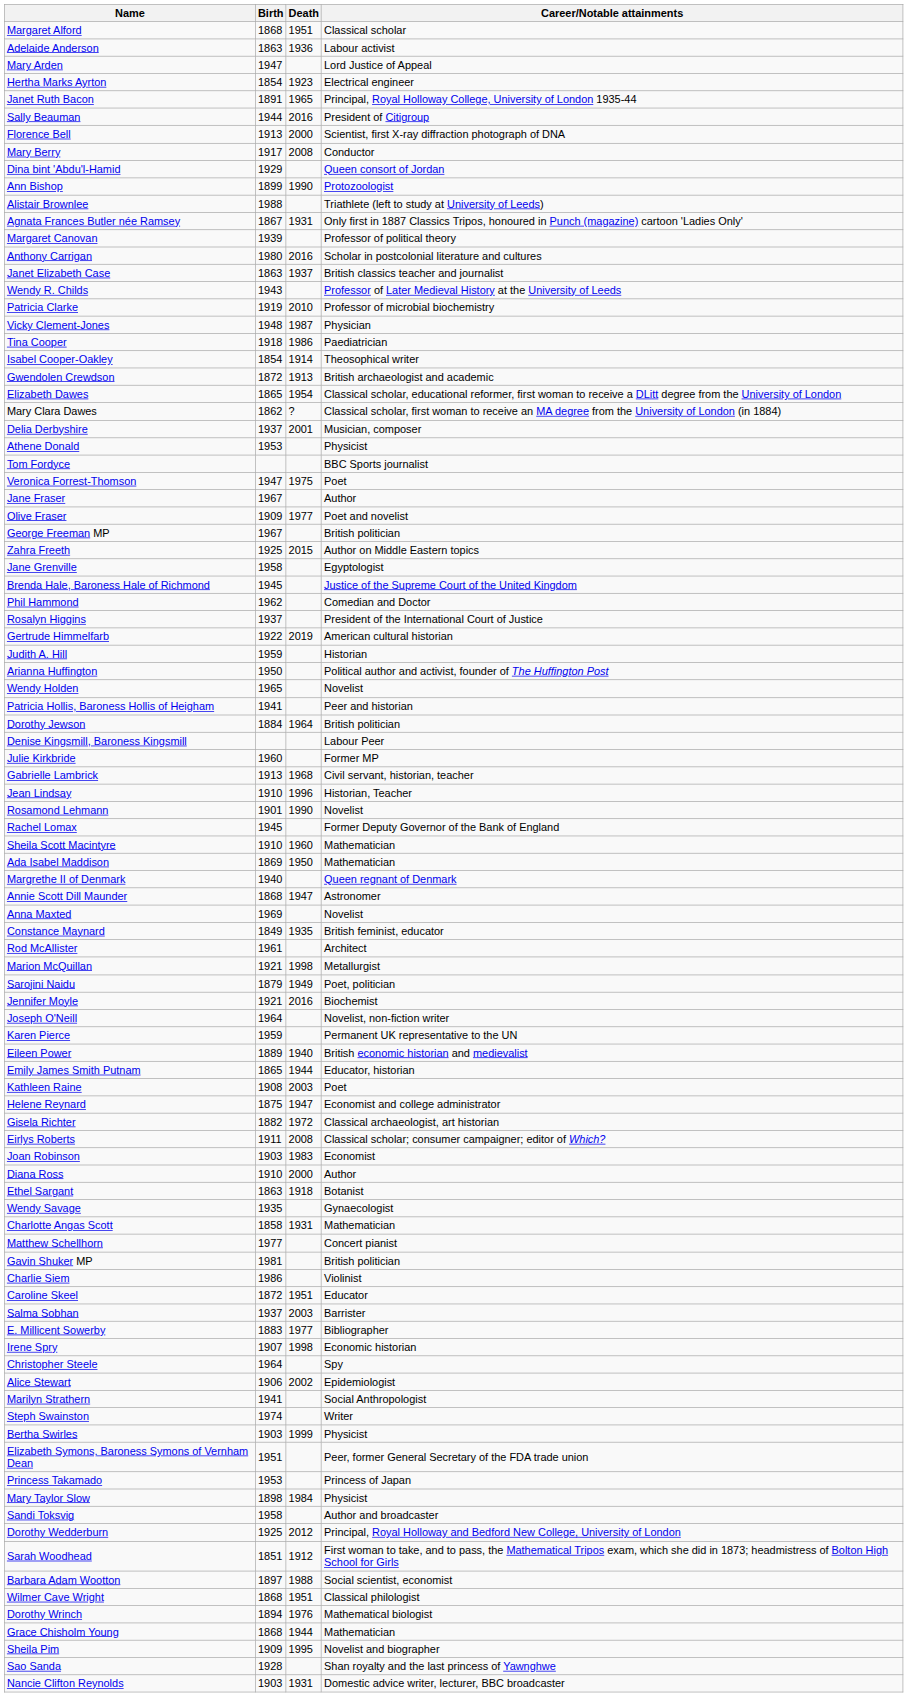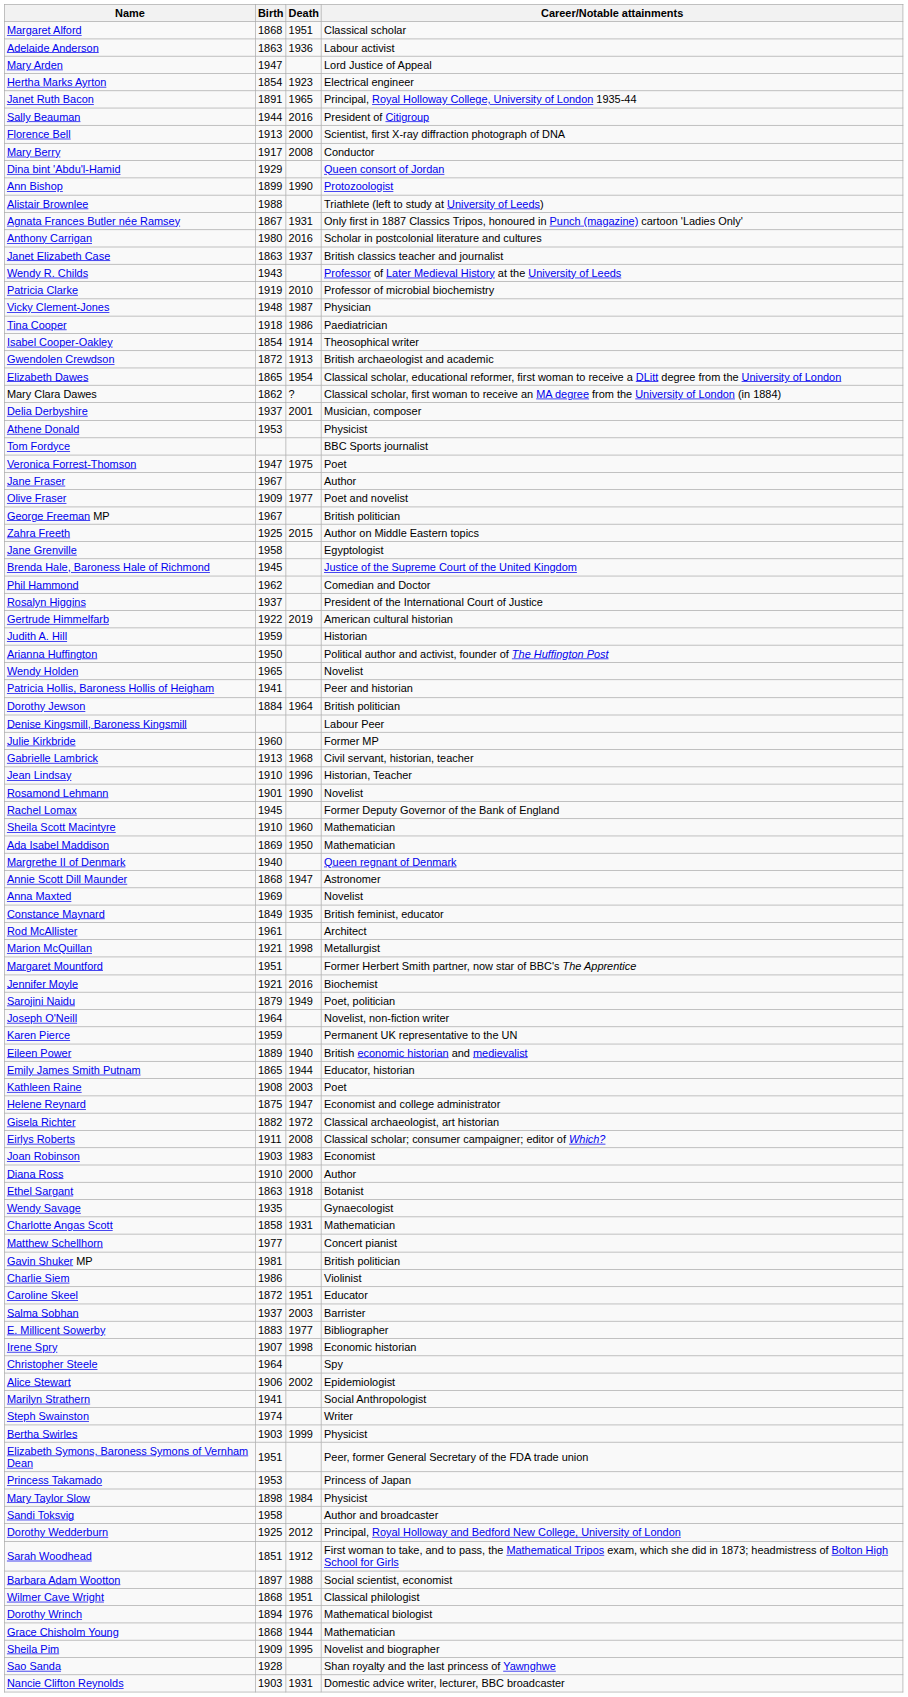 <table class="wikitable sortable" style="font-size: 95%;">
 <tr>
 <th>Name</th>
 <th>Birth</th>
 <th>Death</th>
 <th>Career/Notable attainments</th>
 </tr>
 <tr>
 <td><a href='#'>Margaret Alford</a></td>
 <td>1868</td>
 <td>1951</td>
 <td>Classical scholar</td>
 </tr>
 <tr>
 <td><a href='#'>Adelaide Anderson</a></td>
 <td>1863</td>
 <td>1936</td>
 <td>Labour activist</td>
 </tr>
 <tr>
 <td><a href='#'>Mary Arden</a></td>
 <td>1947</td>
 <td></td>
 <td>Lord Justice of Appeal</td>
 </tr>
 <tr>
 <td><a href='#'>Hertha Marks Ayrton</a></td>
 <td>1854</td>
 <td>1923</td>
 <td>Electrical engineer</td>
 </tr>
 <tr>
 <td><a href='#'>Janet Ruth Bacon</a></td>
 <td>1891</td>
 <td>1965</td>
 <td>Principal, <a href='#'>Royal Holloway College, University of London</a> 1935-44</td>
 </tr>
 <tr>
 <td><a href='#'>Sally Beauman</a></td>
 <td>1944</td>
 <td>2016</td>
 <td>President of <a href='#'>Citigroup</a></td>
 </tr>
 <tr>
 <td><a href='#'>Florence Bell</a></td>
 <td>1913</td>
 <td>2000</td>
 <td>Scientist, first X-ray diffraction photograph of DNA</td>
 </tr>
 <tr>
 <td><a href='#'>Mary Berry</a></td>
 <td>1917</td>
 <td>2008</td>
 <td>Conductor</td>
 </tr>
 <tr>
 <td><a href='#'>Dina bint 'Abdu'l-Hamid</a></td>
 <td>1929</td>
 <td></td>
 <td><a href='#'>Queen consort of Jordan</a></td>
 </tr>
 <tr>
 <td><a href='#'>Ann Bishop</a></td>
 <td>1899</td>
 <td>1990</td>
 <td><a href='#'>Protozoologist</a></td>
 </tr>
 <tr>
 <td><a href='#'>Alistair Brownlee</a></td>
 <td>1988</td>
 <td></td>
 <td>Triathlete (left to study at <a href='#'>University of Leeds</a>)</td>
 </tr>
 <tr>
 <td><a href='#'>Agnata Frances Butler née Ramsey</a></td>
 <td>1867</td>
 <td>1931</td>
 <td>Only first in 1887 Classics Tripos, honoured in <a href='#'>Punch (magazine)</a> cartoon 'Ladies Only'</td>
-</tr>
-<tr>
-<td><a href='#'>Margaret Canovan</a></td>
-<td>1939</td>
-<td></td>
-<td>Professor of political theory</td>
 </tr>
 <tr>
 <td><a href='#'>Anthony Carrigan</a></td>
 <td>1980</td>
 <td>2016</td>
 <td>Scholar in postcolonial literature and cultures</td>
 </tr>
 <tr>
 <td><a href='#'>Janet Elizabeth Case</a></td>
 <td>1863</td>
 <td>1937</td>
 <td>British classics teacher and journalist</td>
 </tr>
 <tr>
 <td><a href='#'>Wendy R. Childs</a></td>
 <td>1943</td>
 <td></td>
 <td><a href='#'>Professor</a> of <a href='#'>Later Medieval History</a> at the <a href='#'>University of Leeds</a></td>
 </tr>
 <tr>
 <td><a href='#'>Patricia Clarke</a></td>
 <td>1919</td>
 <td>2010</td>
 <td>Professor of microbial biochemistry</td>
 </tr>
 <tr>
 <td><a href='#'>Vicky Clement-Jones</a></td>
 <td>1948</td>
 <td>1987</td>
 <td>Physician</td>
 </tr>
 <tr>
 <td><a href='#'>Tina Cooper</a></td>
 <td>1918</td>
 <td>1986</td>
 <td>Paediatrician</td>
 </tr>
 <tr>
 <td><a href='#'>Isabel Cooper-Oakley</a></td>
 <td>1854</td>
 <td>1914</td>
 <td>Theosophical writer</td>
 </tr>
 <tr>
 <td><a href='#'>Gwendolen Crewdson</a></td>
 <td>1872</td>
 <td>1913</td>
 <td>British archaeologist and academic</td>
 </tr>
 <tr>
 <td><a href='#'>Elizabeth Dawes</a></td>
 <td>1865</td>
 <td>1954</td>
 <td>Classical scholar, educational reformer, first woman to receive a <a href='#'>DLitt</a> degree from the <a href='#'>University of London</a></td>
 </tr>
 <tr>
 <td>Mary Clara Dawes</td>
 <td>1862</td>
 <td>?</td>
 <td>Classical scholar, first woman to receive an <a href='#'>MA degree</a> from the <a href='#'>University of London</a> (in 1884)</td>
 </tr>
 <tr>
 <td><a href='#'>Delia Derbyshire</a></td>
 <td>1937</td>
 <td>2001</td>
 <td>Musician, composer</td>
 </tr>
 <tr>
 <td><a href='#'>Athene Donald</a></td>
 <td>1953</td>
 <td></td>
 <td>Physicist</td>
 </tr>
 <tr>
 <td><a href='#'>Tom Fordyce</a></td>
 <td></td>
 <td></td>
 <td>BBC Sports journalist</td>
 </tr>
 <tr>
 <td><a href='#'>Veronica Forrest-Thomson</a></td>
 <td>1947</td>
 <td>1975</td>
 <td>Poet</td>
 </tr>
 <tr>
 <td><a href='#'>Jane Fraser</a></td>
 <td>1967</td>
 <td></td>
 <td>Author</td>
 </tr>
 <tr>
 <td><a href='#'>Olive Fraser</a></td>
 <td>1909</td>
 <td>1977</td>
 <td>Poet and novelist</td>
 </tr>
 <tr>
 <td><a href='#'>George Freeman</a> MP</td>
 <td>1967</td>
 <td></td>
 <td>British politician</td>
 </tr>
 <tr>
 <td><a href='#'>Zahra Freeth</a></td>
 <td>1925</td>
 <td>2015</td>
 <td>Author on Middle Eastern topics </td>
 </tr>
 <tr>
 <td><a href='#'>Jane Grenville</a></td>
 <td>1958</td>
 <td></td>
 <td>Egyptologist</td>
 </tr>
 <tr>
 <td><a href='#'>Brenda Hale, Baroness Hale of Richmond</a></td>
 <td>1945</td>
 <td></td>
 <td><a href='#'>Justice of the Supreme Court of the United Kingdom</a></td>
 </tr>
 <tr>
 <td><a href='#'>Phil Hammond</a></td>
 <td>1962</td>
 <td></td>
 <td>Comedian and Doctor</td>
 </tr>
 <tr>
 <td><a href='#'>Rosalyn Higgins</a></td>
 <td>1937</td>
 <td></td>
 <td>President of the International Court of Justice</td>
 </tr>
 <tr>
 <td><a href='#'>Gertrude Himmelfarb</a></td>
 <td>1922</td>
 <td>2019</td>
 <td>American cultural historian</td>
 </tr>
 <tr>
 <td><a href='#'>Judith A. Hill</a></td>
 <td>1959</td>
 <td></td>
 <td>Historian</td>
 </tr>
 <tr>
 <td><a href='#'>Arianna Huffington</a></td>
 <td>1950</td>
 <td></td>
 <td>Political author and activist, founder of <em><a href='#'>The Huffington Post</a></em></td>
 </tr>
 <tr>
 <td><a href='#'>Wendy Holden</a></td>
 <td>1965</td>
 <td></td>
 <td>Novelist</td>
 </tr>
 <tr>
 <td><a href='#'>Patricia Hollis, Baroness Hollis of Heigham</a></td>
 <td>1941</td>
 <td></td>
 <td>Peer and historian</td>
 </tr>
 <tr>
 <td><a href='#'>Dorothy Jewson</a></td>
 <td>1884</td>
 <td>1964</td>
 <td>British politician</td>
 </tr>
 <tr>
 <td><a href='#'>Denise Kingsmill, Baroness Kingsmill</a></td>
 <td></td>
 <td></td>
 <td>Labour Peer</td>
 </tr>
 <tr>
 <td><a href='#'>Julie Kirkbride</a></td>
 <td>1960</td>
 <td></td>
 <td>Former MP</td>
 </tr>
 <tr>
 <td><a href='#'>Gabrielle Lambrick</a></td>
 <td>1913</td>
 <td>1968</td>
 <td>Civil servant, historian, teacher</td>
 </tr>
 <tr>
 <td><a href='#'>Jean Lindsay</a></td>
 <td>1910</td>
 <td>1996</td>
 <td>Historian, Teacher</td>
 </tr>
 <tr>
 <td><a href='#'>Rosamond Lehmann</a></td>
 <td>1901</td>
 <td>1990</td>
 <td>Novelist</td>
 </tr>
 <tr>
 <td><a href='#'>Rachel Lomax</a></td>
 <td>1945</td>
 <td></td>
 <td>Former Deputy Governor of the Bank of England</td>
 </tr>
 <tr>
 <td><a href='#'>Sheila Scott Macintyre</a></td>
 <td>1910</td>
 <td>1960</td>
 <td>Mathematician</td>
 </tr>
 <tr>
 <td><a href='#'>Ada Isabel Maddison</a></td>
 <td>1869</td>
 <td>1950</td>
 <td>Mathematician</td>
 </tr>
 <tr>
 <td><a href='#'>Margrethe II of Denmark</a></td>
 <td>1940</td>
 <td></td>
 <td><a href='#'>Queen regnant of Denmark</a></td>
 </tr>
 <tr>
 <td><a href='#'>Annie Scott Dill Maunder</a></td>
 <td>1868</td>
 <td>1947</td>
 <td>Astronomer</td>
 </tr>
 <tr>
 <td><a href='#'>Anna Maxted</a></td>
 <td>1969</td>
 <td></td>
 <td>Novelist</td>
 </tr>
 <tr>
 <td><a href='#'>Constance Maynard</a></td>
 <td>1849</td>
 <td>1935</td>
 <td>British feminist, educator</td>
 </tr>
 <tr>
 <td><a href='#'>Rod McAllister</a></td>
 <td>1961</td>
 <td></td>
 <td>Architect</td>
 </tr>
 <tr>
 <td><a href='#'>Marion McQuillan</a></td>
 <td>1921</td>
 <td>1998</td>
 <td>Metallurgist</td>
 </tr>
 <tr>
-<td><a href='#'>Sarojini Naidu</a></td>
-<td>1879</td>
-<td>1949</td>
-<td>Poet, politician</td>
+<td><a href='#'>Margaret Mountford</a></td>
+<td>1951</td>
+<td></td>
+<td>Former Herbert Smith partner, now star of BBC's <em>The Apprentice</em></td>
 </tr>
 <tr>
 <td><a href='#'>Jennifer Moyle</a></td>
 <td>1921</td>
 <td>2016</td>
 <td>Biochemist</td>
+</tr>
+<tr>
+<td><a href='#'>Sarojini Naidu</a></td>
+<td>1879</td>
+<td>1949</td>
+<td>Poet, politician</td>
 </tr>
 <tr>
 <td><a href='#'>Joseph O'Neill</a></td>
 <td>1964</td>
 <td></td>
 <td>Novelist, non-fiction writer</td>
 </tr>
 <tr>
 <td><a href='#'>Karen Pierce</a></td>
 <td>1959</td>
 <td></td>
 <td>Permanent UK representative to the UN</td>
 </tr>
 <tr>
 <td><a href='#'>Eileen Power</a></td>
 <td>1889</td>
 <td>1940</td>
 <td>British <a href='#'>economic historian</a> and <a href='#'>medievalist</a></td>
 </tr>
 <tr>
 <td><a href='#'>Emily James Smith Putnam</a></td>
 <td>1865</td>
 <td>1944</td>
 <td>Educator, historian</td>
 </tr>
 <tr>
 <td><a href='#'>Kathleen Raine</a></td>
 <td>1908</td>
 <td>2003</td>
 <td>Poet</td>
 </tr>
 <tr>
 <td><a href='#'>Helene Reynard</a></td>
 <td>1875</td>
 <td>1947</td>
 <td>Economist and college administrator</td>
 </tr>
 <tr>
 <td><a href='#'>Gisela Richter</a></td>
 <td>1882</td>
 <td>1972</td>
 <td>Classical archaeologist, art historian</td>
 </tr>
 <tr>
 <td><a href='#'>Eirlys Roberts</a></td>
 <td>1911</td>
 <td>2008</td>
 <td>Classical scholar; consumer campaigner; editor of <em><a href='#'>Which?</a></em></td>
 </tr>
 <tr>
 <td><a href='#'>Joan Robinson</a></td>
 <td>1903</td>
 <td>1983</td>
 <td>Economist</td>
 </tr>
 <tr>
 <td><a href='#'>Diana Ross</a></td>
 <td>1910</td>
 <td>2000</td>
 <td>Author</td>
 </tr>
 <tr>
 <td><a href='#'>Ethel Sargant</a></td>
 <td>1863</td>
 <td>1918</td>
 <td>Botanist</td>
 </tr>
 <tr>
 <td><a href='#'>Wendy Savage</a></td>
 <td>1935</td>
 <td></td>
 <td>Gynaecologist</td>
 </tr>
 <tr>
 <td><a href='#'>Charlotte Angas Scott</a></td>
 <td>1858</td>
 <td>1931</td>
 <td>Mathematician</td>
 </tr>
 <tr>
 <td><a href='#'>Matthew Schellhorn</a></td>
 <td>1977</td>
 <td></td>
 <td>Concert pianist</td>
 </tr>
 <tr>
 <td><a href='#'>Gavin Shuker</a> MP</td>
 <td>1981</td>
 <td></td>
 <td>British politician</td>
 </tr>
 <tr>
 <td><a href='#'>Charlie Siem</a></td>
 <td>1986</td>
 <td></td>
 <td>Violinist</td>
 </tr>
 <tr>
 <td><a href='#'>Caroline Skeel</a></td>
 <td>1872</td>
 <td>1951</td>
 <td>Educator</td>
 </tr>
 <tr>
 <td><a href='#'>Salma Sobhan</a></td>
 <td>1937</td>
 <td>2003</td>
 <td>Barrister</td>
 </tr>
 <tr>
 <td><a href='#'>E. Millicent Sowerby</a></td>
 <td>1883</td>
 <td>1977</td>
 <td>Bibliographer</td>
 </tr>
 <tr>
 <td><a href='#'>Irene Spry</a></td>
 <td>1907</td>
 <td>1998</td>
 <td>Economic historian</td>
 </tr>
 <tr>
 <td><a href='#'>Christopher Steele</a></td>
 <td>1964</td>
 <td></td>
 <td>Spy</td>
 </tr>
 <tr>
 <td><a href='#'>Alice Stewart</a></td>
 <td>1906</td>
 <td>2002</td>
 <td>Epidemiologist</td>
 </tr>
 <tr>
 <td><a href='#'>Marilyn Strathern</a></td>
 <td>1941</td>
 <td></td>
 <td>Social Anthropologist</td>
 </tr>
 <tr>
 <td><a href='#'>Steph Swainston</a></td>
 <td>1974</td>
 <td></td>
 <td>Writer</td>
 </tr>
 <tr>
 <td><a href='#'>Bertha Swirles</a></td>
 <td>1903</td>
 <td>1999</td>
 <td>Physicist</td>
 </tr>
 <tr>
 <td><a href='#'>Elizabeth Symons, Baroness Symons of Vernham Dean</a></td>
 <td>1951</td>
 <td></td>
 <td>Peer, former General Secretary of the FDA trade union</td>
 </tr>
 <tr>
 <td><a href='#'>Princess Takamado</a></td>
 <td>1953</td>
 <td></td>
 <td>Princess of Japan</td>
 </tr>
 <tr>
 <td><a href='#'>Mary Taylor Slow</a></td>
 <td>1898</td>
 <td>1984</td>
 <td>Physicist</td>
 </tr>
 <tr>
 <td><a href='#'>Sandi Toksvig</a></td>
 <td>1958</td>
 <td></td>
 <td>Author and broadcaster</td>
 </tr>
 <tr>
 <td><a href='#'>Dorothy Wedderburn</a></td>
 <td>1925</td>
 <td>2012</td>
 <td>Principal, <a href='#'>Royal Holloway and Bedford New College, University of London</a></td>
 </tr>
 <tr>
 <td><a href='#'>Sarah Woodhead</a></td>
 <td>1851</td>
 <td>1912</td>
 <td>First woman to take, and to pass, the <a href='#'>Mathematical Tripos</a> exam, which she did in 1873; headmistress of <a href='#'>Bolton High School for Girls</a></td>
 </tr>
 <tr>
 <td><a href='#'>Barbara Adam Wootton</a></td>
 <td>1897</td>
 <td>1988</td>
 <td>Social scientist, economist</td>
 </tr>
 <tr>
 <td><a href='#'>Wilmer Cave Wright</a></td>
 <td>1868</td>
 <td>1951</td>
 <td>Classical philologist</td>
 </tr>
 <tr>
 <td><a href='#'>Dorothy Wrinch</a></td>
 <td>1894</td>
 <td>1976</td>
 <td>Mathematical biologist</td>
 </tr>
 <tr>
 <td><a href='#'>Grace Chisholm Young</a></td>
 <td>1868</td>
 <td>1944</td>
 <td>Mathematician</td>
 </tr>
 <tr>
 <td><a href='#'>Sheila Pim</a></td>
 <td>1909</td>
 <td>1995</td>
 <td>Novelist and biographer</td>
 </tr>
 <tr>
 <td><a href='#'>Sao Sanda</a></td>
 <td>1928</td>
 <td></td>
 <td>Shan royalty and the last princess of <a href='#'>Yawnghwe</a></td>
 </tr>
 <tr>
 <td><a href='#'>Nancie Clifton Reynolds</a></td>
 <td>1903</td>
 <td>1931</td>
 <td>Domestic advice writer, lecturer, BBC broadcaster</td>
 </tr>
 </table>
